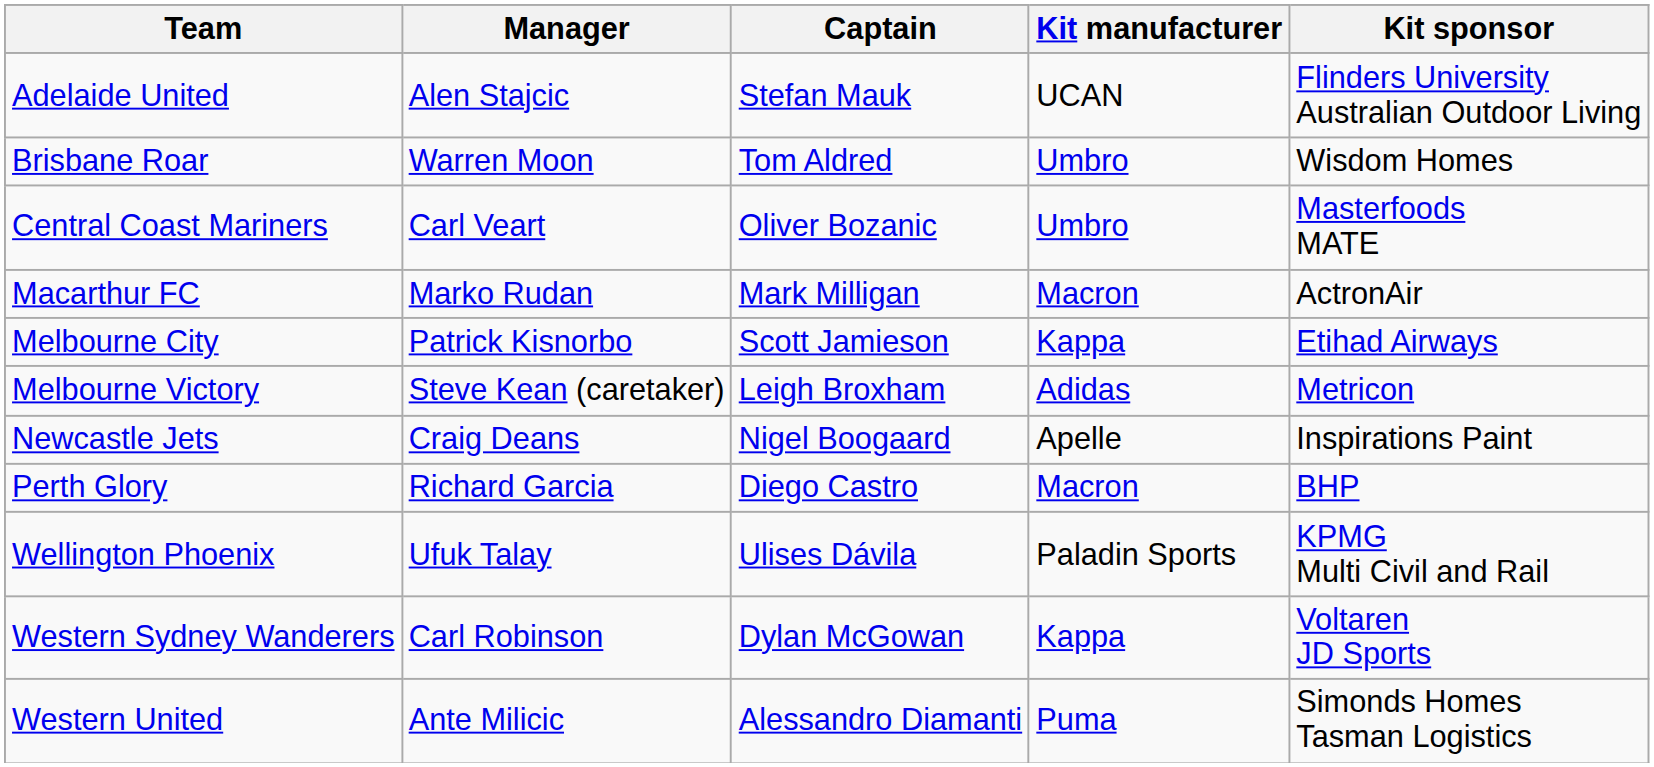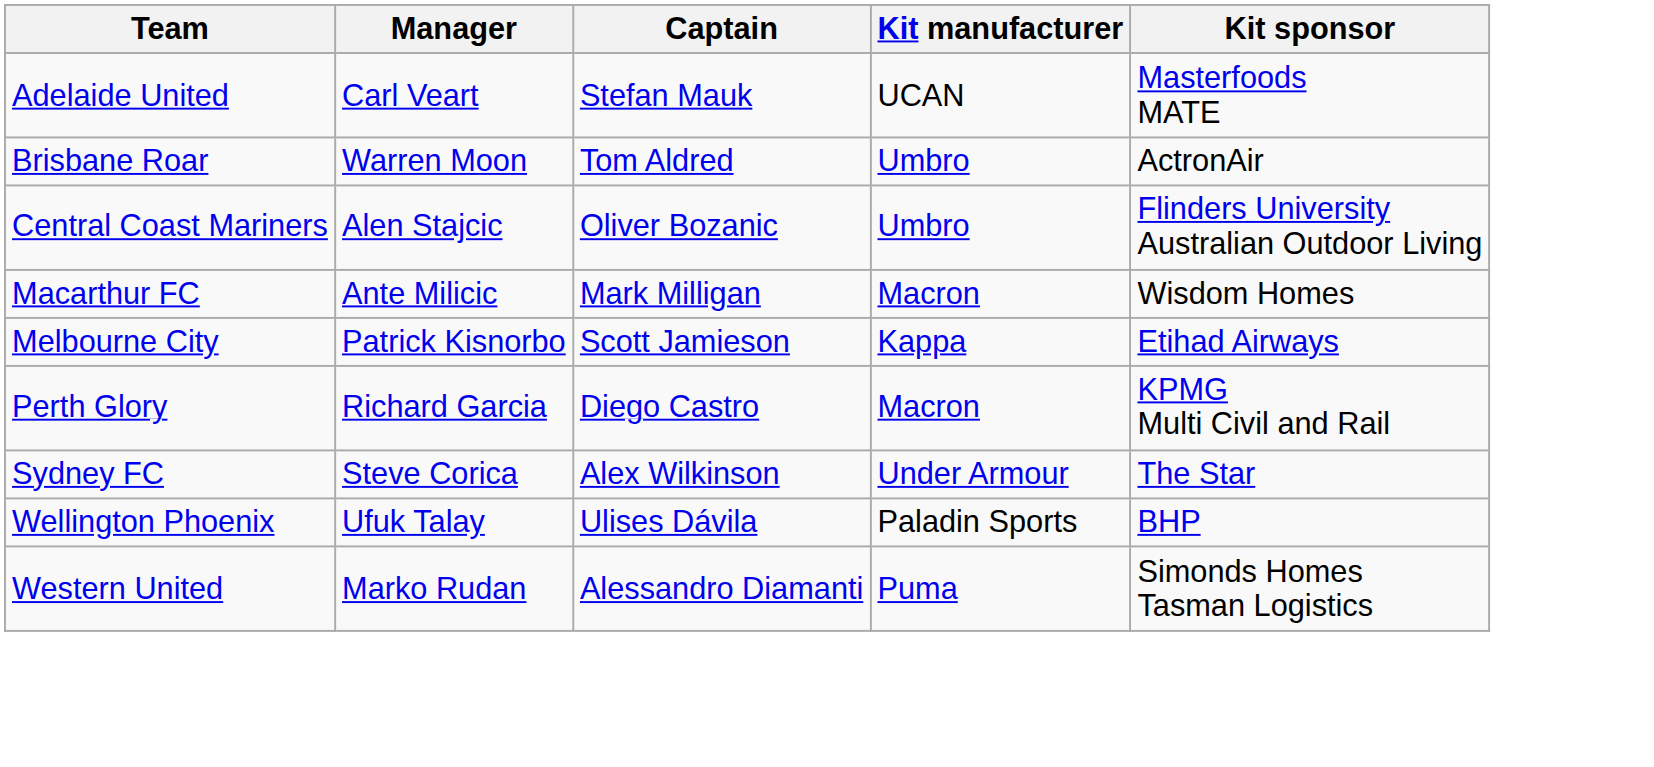 <table class="wikitable">
 <tr>
 <th>Team</th>
 <th>Manager</th>
 <th>Captain</th>
 <th><a href='#'>Kit</a> manufacturer</th>
 <th>Kit sponsor</th>
 </tr>
 <tr>
 <td><a href='#'>Adelaide United</a></td>
-<td> <a href='#'>Alen Stajcic</a></td>
+<td> <a href='#'>Carl Veart</a></td>
 <td> <a href='#'>Stefan Mauk</a></td>
 <td>UCAN</td>
-<td><a href='#'>Flinders University</a><br>Australian Outdoor Living</td>
+<td><a href='#'>Masterfoods</a><br>MATE</td>
 </tr>
 <tr>
 <td><a href='#'>Brisbane Roar</a></td>
 <td> <a href='#'>Warren Moon</a></td>
 <td> <a href='#'>Tom Aldred</a></td>
 <td><a href='#'>Umbro</a></td>
-<td>Wisdom Homes</td>
+<td>ActronAir</td>
 </tr>
 <tr>
 <td><a href='#'>Central Coast Mariners</a></td>
-<td> <a href='#'>Carl Veart</a></td>
+<td> <a href='#'>Alen Stajcic</a></td>
 <td> <a href='#'>Oliver Bozanic</a></td>
 <td><a href='#'>Umbro</a></td>
-<td><a href='#'>Masterfoods</a><br>MATE</td>
+<td><a href='#'>Flinders University</a><br>Australian Outdoor Living</td>
 </tr>
 <tr>
 <td><a href='#'>Macarthur FC</a></td>
-<td> <a href='#'>Marko Rudan</a></td>
+<td> <a href='#'>Ante Milicic</a></td>
 <td> <a href='#'>Mark Milligan</a></td>
 <td><a href='#'>Macron</a></td>
-<td>ActronAir</td>
+<td>Wisdom Homes</td>
 </tr>
 <tr>
 <td><a href='#'>Melbourne City</a></td>
 <td> <a href='#'>Patrick Kisnorbo</a></td>
 <td> <a href='#'>Scott Jamieson</a></td>
 <td><a href='#'>Kappa</a></td>
 <td><a href='#'>Etihad Airways</a></td>
 </tr>
 <tr>
-<td><a href='#'>Melbourne Victory</a></td>
-<td> <a href='#'>Steve Kean</a> (caretaker)</td>
-<td> <a href='#'>Leigh Broxham</a></td>
-<td><a href='#'>Adidas</a></td>
-<td><a href='#'>Metricon</a></td>
-</tr>
-<tr>
-<td><a href='#'>Newcastle Jets</a></td>
-<td> <a href='#'>Craig Deans</a></td>
-<td> <a href='#'>Nigel Boogaard</a></td>
-<td>Apelle</td>
-<td>Inspirations Paint</td>
-</tr>
-<tr>
 <td><a href='#'>Perth Glory</a></td>
 <td> <a href='#'>Richard Garcia</a></td>
 <td> <a href='#'>Diego Castro</a></td>
 <td><a href='#'>Macron</a></td>
-<td><a href='#'>BHP</a></td>
+<td><a href='#'>KPMG</a><br>Multi Civil and Rail</td>
+</tr>
+<tr>
+<td><a href='#'>Sydney FC</a></td>
+<td> <a href='#'>Steve Corica</a></td>
+<td> <a href='#'>Alex Wilkinson</a></td>
+<td><a href='#'>Under Armour</a></td>
+<td><a href='#'>The Star</a></td>
 </tr>
 <tr>
 <td><a href='#'>Wellington Phoenix</a></td>
 <td> <a href='#'>Ufuk Talay</a></td>
 <td> <a href='#'>Ulises Dávila</a></td>
 <td>Paladin Sports</td>
-<td><a href='#'>KPMG</a><br>Multi Civil and Rail</td>
-</tr>
-<tr>
-<td><a href='#'>Western Sydney Wanderers</a></td>
-<td> <a href='#'>Carl Robinson</a></td>
-<td> <a href='#'>Dylan McGowan</a></td>
-<td><a href='#'>Kappa</a></td>
-<td><a href='#'>Voltaren</a><br><a href='#'>JD Sports</a></td>
+<td><a href='#'>BHP</a></td>
 </tr>
 <tr>
 <td><a href='#'>Western United</a></td>
-<td> <a href='#'>Ante Milicic</a></td>
+<td> <a href='#'>Marko Rudan</a></td>
 <td> <a href='#'>Alessandro Diamanti</a></td>
 <td><a href='#'>Puma</a></td>
 <td>Simonds Homes<br>Tasman Logistics</td>
 </tr>
 </table>
